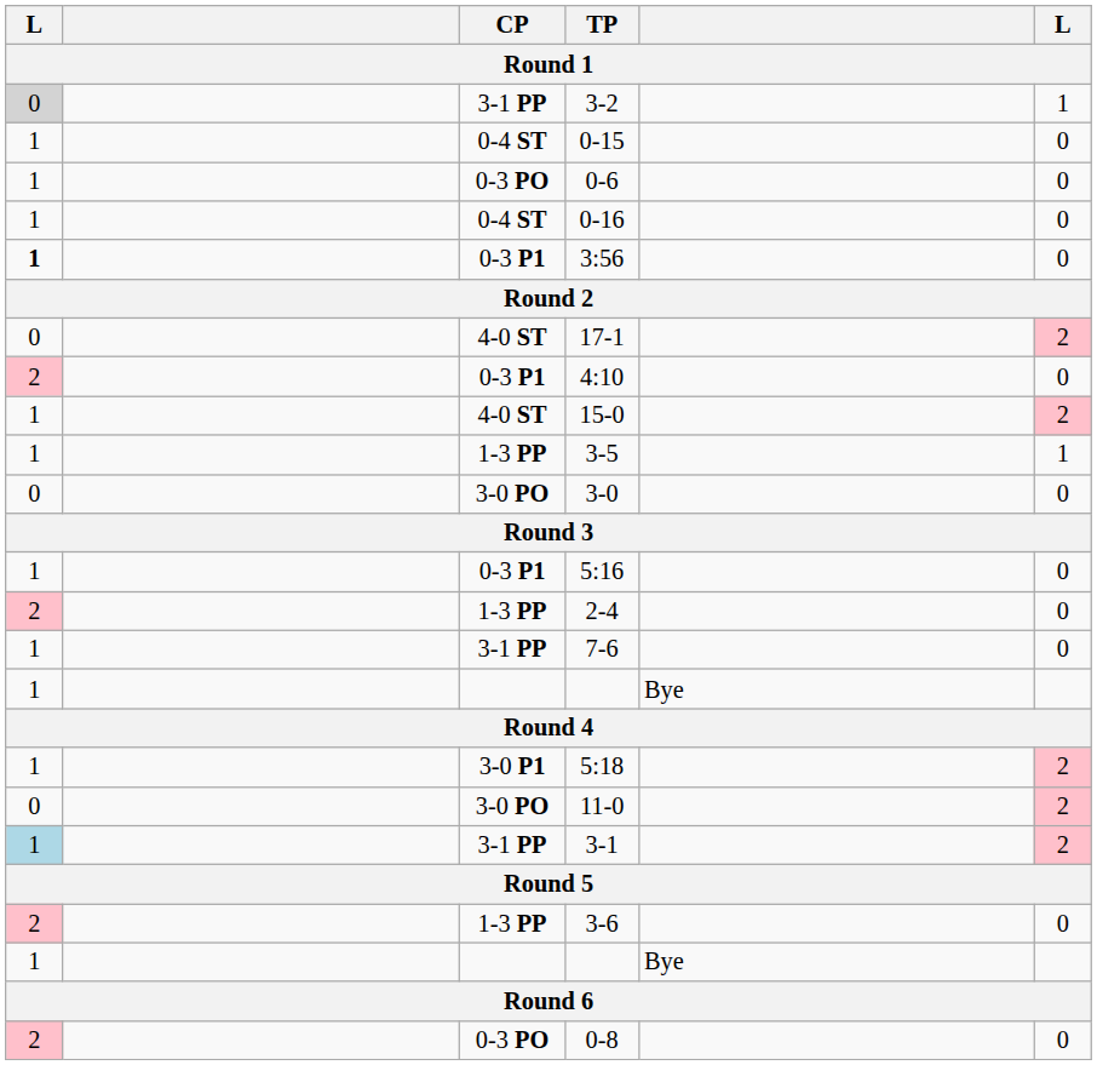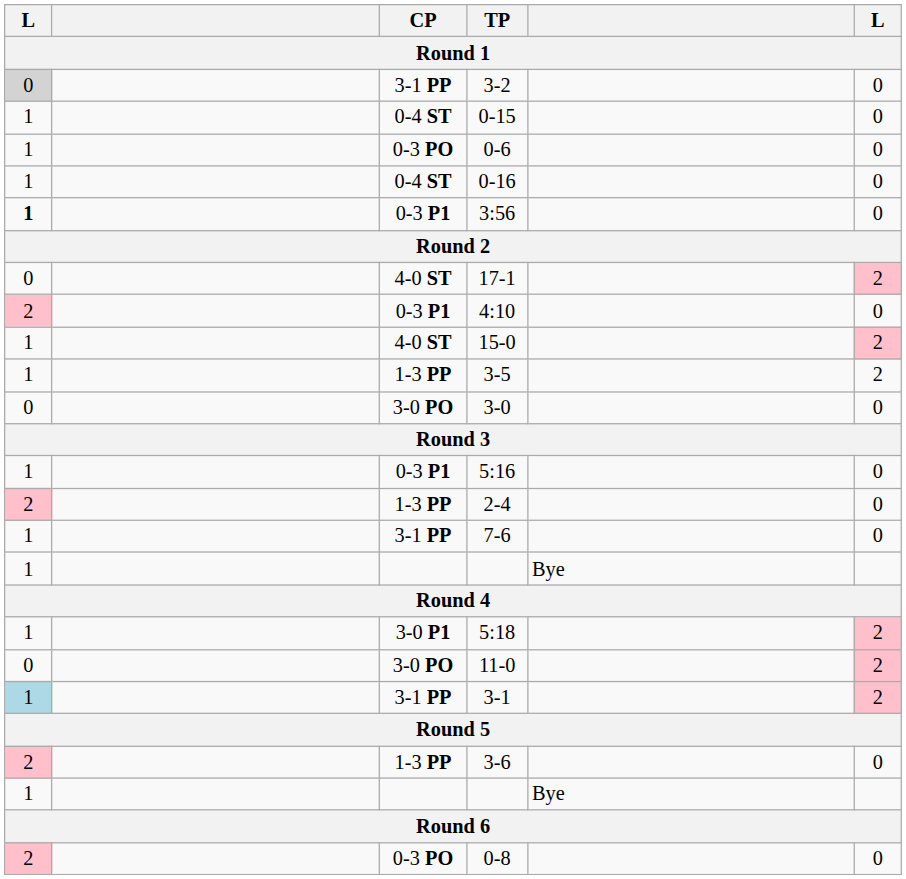 <table class="wikitable" style="text-align: center;" |>
 <tr>
 <th width="30">L</th>
 <th width="250"></th>
 <th width="62">CP</th>
 <th width="40">TP</th>
 <th width="250"></th>
 <th width="30">L</th>
 </tr>
 <tr>
 <th colspan="7">Round 1</th>
 </tr>
 <tr>
 <td style="background: lightgrey;">0</td>
 <td style="text-align:left;"><strong></strong></td>
 <td>3-1 <strong>PP</strong></td>
 <td>3-2</td>
 <td style="text-align:left;"></td>
-<td>1</td>
+<td>0</td>
 </tr>
 <tr>
 <td>1</td>
 <td style="text-align:left;"></td>
 <td>0-4 <strong>ST</strong></td>
 <td>0-15</td>
 <td style="text-align:left;"><strong></strong></td>
 <td>0</td>
 </tr>
 <tr>
 <td>1</td>
 <td style="text-align:left;"></td>
 <td>0-3 <strong>PO</strong></td>
 <td>0-6</td>
 <td style="text-align:left;"><strong></strong></td>
 <td>0</td>
 </tr>
 <tr>
 <td>1</td>
 <td style="text-align:left;"></td>
 <td>0-4 <strong>ST</strong></td>
 <td>0-16</td>
 <td style="text-align:left;"><strong></strong></td>
 <td>0</td>
 </tr>
 <tr>
 <td><strong>1</strong></td>
 <td style="text-align:left;"></td>
 <td>0-3 <strong>P1</strong></td>
 <td>3:56</td>
 <td style="text-align:left;"><strong></strong></td>
 <td>0</td>
 </tr>
 <tr>
 <th colspan="7">Round 2</th>
 </tr>
 <tr>
 <td>0</td>
 <td style="text-align:left;"><strong></strong></td>
 <td>4-0 <strong>ST</strong></td>
 <td>17-1</td>
 <td style="text-align:left;"></td>
 <td bgcolor=pink>2</td>
 </tr>
 <tr>
 <td bgcolor=pink>2</td>
 <td style="text-align:left;"></td>
 <td>0-3 <strong>P1</strong></td>
 <td>4:10</td>
 <td style="text-align:left;"><strong></strong></td>
 <td>0</td>
 </tr>
 <tr>
 <td>1</td>
 <td style="text-align:left;"><strong></strong></td>
 <td>4-0 <strong>ST</strong></td>
 <td>15-0</td>
 <td style="text-align:left;"></td>
 <td bgcolor=pink>2</td>
 </tr>
 <tr>
 <td>1</td>
 <td style="text-align:left;"></td>
 <td>1-3 <strong>PP</strong></td>
 <td>3-5</td>
 <td style="text-align:left;"><strong></strong></td>
-<td>1</td>
+<td>2</td>
 </tr>
 <tr>
 <td>0</td>
 <td style="text-align:left;"><strong></strong></td>
 <td>3-0 <strong>PO</strong></td>
 <td>3-0</td>
 <td style="text-align:left;"></td>
 <td>0</td>
 </tr>
 <tr>
 <th colspan="7">Round 3</th>
 </tr>
 <tr>
 <td>1</td>
 <td style="text-align:left;"></td>
 <td>0-3 <strong>P1</strong></td>
 <td>5:16</td>
 <td style="text-align:left;"><strong></strong></td>
 <td>0</td>
 </tr>
 <tr>
 <td bgcolor=pink>2</td>
 <td style="text-align:left;"></td>
 <td>1-3 <strong>PP</strong></td>
 <td>2-4</td>
 <td style="text-align:left;"><strong></strong></td>
 <td>0</td>
 </tr>
 <tr>
 <td>1</td>
 <td style="text-align:left;"><strong></strong></td>
 <td>3-1 <strong>PP</strong></td>
 <td>7-6</td>
 <td style="text-align:left;"></td>
 <td>0</td>
 </tr>
 <tr>
 <td>1</td>
 <td style="text-align:left;"><strong></strong></td>
 <td></td>
 <td></td>
 <td style="text-align:left;">Bye</td>
 <td></td>
 </tr>
 <tr>
 <th colspan="7">Round 4</th>
 </tr>
 <tr>
 <td>1</td>
 <td style="text-align:left;"><strong></strong></td>
 <td>3-0 <strong>P1</strong></td>
 <td>5:18</td>
 <td style="text-align:left;"></td>
 <td bgcolor=pink>2</td>
 </tr>
 <tr>
 <td>0</td>
 <td style="text-align:left;"><strong></strong></td>
 <td>3-0 <strong>PO</strong></td>
 <td>11-0</td>
 <td style="text-align:left;"></td>
 <td bgcolor=pink>2</td>
 </tr>
 <tr>
 <td style="background: lightblue;">1</td>
 <td style="text-align:left;"><strong></strong></td>
 <td>3-1 <strong>PP</strong></td>
 <td>3-1</td>
 <td style="text-align:left;"></td>
 <td bgcolor=pink>2</td>
 </tr>
 <tr>
 <th colspan="7">Round 5</th>
 </tr>
 <tr>
 <td bgcolor=pink>2</td>
 <td style="text-align:left;"></td>
 <td>1-3 <strong>PP</strong></td>
 <td>3-6</td>
 <td style="text-align:left;"><strong></strong></td>
 <td>0</td>
 </tr>
 <tr>
 <td>1</td>
 <td style="text-align:left;"><strong></strong></td>
 <td></td>
 <td></td>
 <td style="text-align:left;">Bye</td>
 <td></td>
 </tr>
 <tr>
 <th colspan="7">Round 6</th>
 </tr>
 <tr>
 <td bgcolor=pink>2</td>
 <td style="text-align:left;"></td>
 <td>0-3 <strong>PO</strong></td>
 <td>0-8</td>
 <td style="text-align:left;"><strong></strong></td>
 <td>0</td>
 </tr>
 </table>
